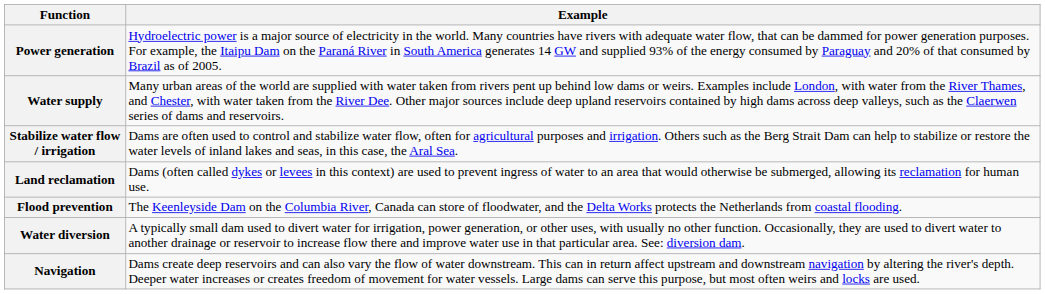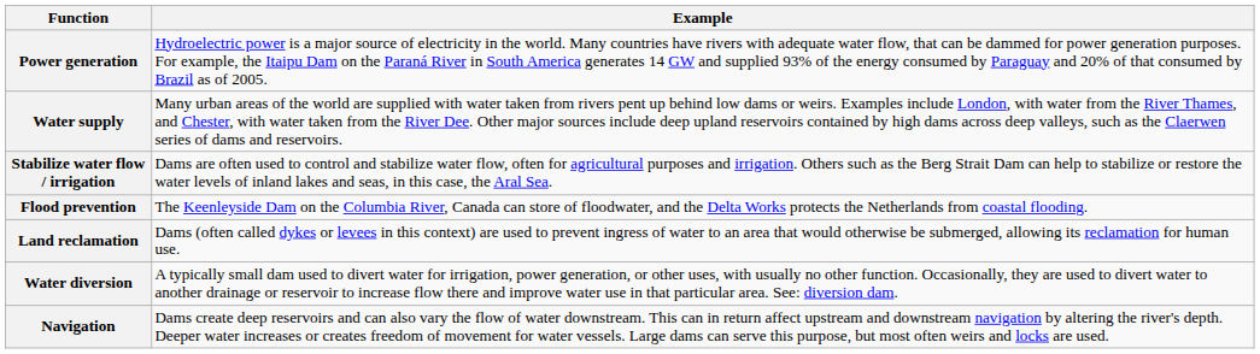 <table class="wikitable plainrowheaders" style="margin-right: 0;">
 <tr>
 <th scope="col">Function</th>
 <th scope="col">Example</th>
 </tr>
 <tr>
 <th scope="row">Power generation</th>
 <td><a href='#'>Hydroelectric power</a> is a major source of electricity in the world. Many countries have rivers with adequate water flow, that can be dammed for power generation purposes. For example, the <a href='#'>Itaipu Dam</a> on the <a href='#'>Paraná River</a> in <a href='#'>South America</a> generates 14 <a href='#'>GW</a> and supplied 93% of the energy consumed by <a href='#'>Paraguay</a> and 20% of that consumed by <a href='#'>Brazil</a> as of 2005.</td>
 </tr>
 <tr>
 <th scope="row">Water supply</th>
 <td>Many urban areas of the world are supplied with water taken from rivers pent up behind low dams or weirs. Examples include <a href='#'>London</a>, with water from the <a href='#'>River Thames</a>, and <a href='#'>Chester</a>, with water taken from the <a href='#'>River Dee</a>. Other major sources include deep upland reservoirs contained by high dams across deep valleys, such as the <a href='#'>Claerwen</a> series of dams and reservoirs.</td>
 </tr>
 <tr>
 <th scope="row">Stabilize water flow / irrigation</th>
 <td>Dams are often used to control and stabilize water flow, often for <a href='#'>agricultural</a> purposes and <a href='#'>irrigation</a>. Others such as the Berg Strait Dam can help to stabilize or restore the water levels of inland lakes and seas, in this case, the <a href='#'>Aral Sea</a>.</td>
 </tr>
 <tr>
+<th scope="row">Flood prevention</th>
+<td>The <a href='#'>Keenleyside Dam</a> on the <a href='#'>Columbia River</a>, Canada can store  of floodwater, and the <a href='#'>Delta Works</a> protects the Netherlands from <a href='#'>coastal flooding</a>.</td>
+</tr>
+<tr>
 <th scope="row">Land reclamation</th>
 <td>Dams (often called <a href='#'>dykes</a> or <a href='#'>levees</a> in this context) are used to prevent ingress of water to an area that would otherwise be submerged, allowing its <a href='#'>reclamation</a> for human use.</td>
-</tr>
-<tr>
-<th scope="row">Flood prevention</th>
-<td>The <a href='#'>Keenleyside Dam</a> on the <a href='#'>Columbia River</a>, Canada can store  of floodwater, and the <a href='#'>Delta Works</a> protects the Netherlands from <a href='#'>coastal flooding</a>.</td>
 </tr>
 <tr>
 <th scope="row">Water diversion</th>
 <td>A typically small dam used to divert water for irrigation, power generation, or other uses, with usually no other function. Occasionally, they are used to divert water to another drainage or reservoir to increase flow there and improve water use in that particular area. See: <a href='#'>diversion dam</a>.</td>
 </tr>
 <tr>
 <th scope="row">Navigation</th>
 <td>Dams create deep reservoirs and can also vary the flow of water downstream. This can in return affect upstream and downstream <a href='#'>navigation</a> by altering the river's depth. Deeper water increases or creates freedom of movement for water vessels. Large dams can serve this purpose, but most often weirs and <a href='#'>locks</a> are used.</td>
 </tr>
 </table>
